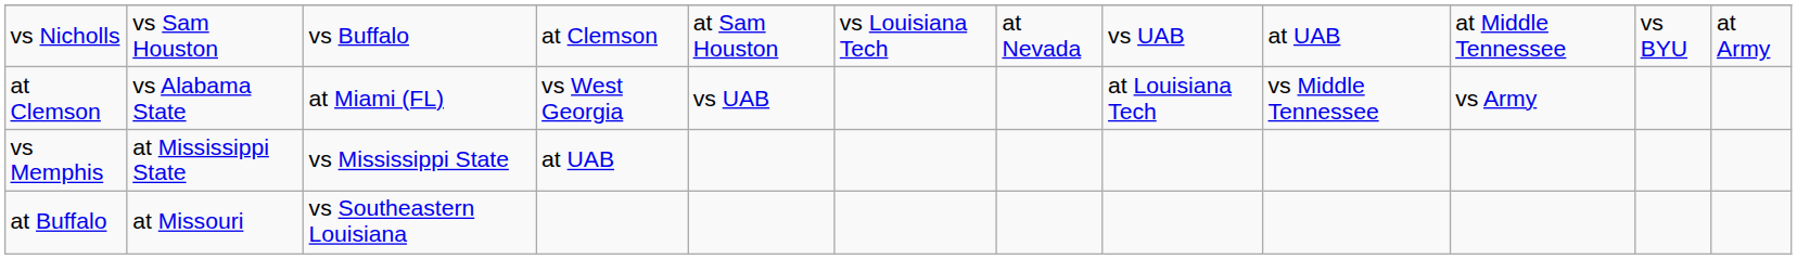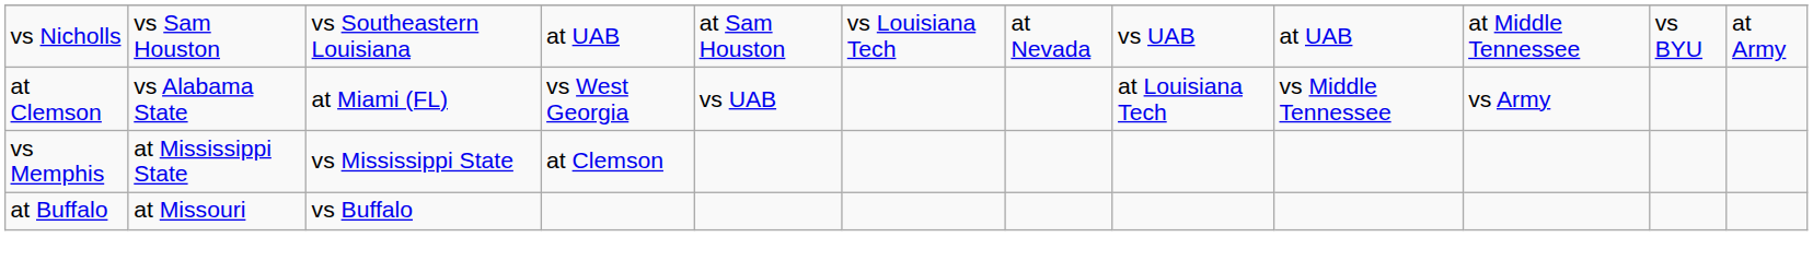 <table class="wikitable">
 <tr>
 </tr>
 <tr>
 <td>vs <a href='#'>Nicholls</a></td>
 <td>vs <a href='#'>Sam Houston</a></td>
-<td>vs <a href='#'>Buffalo</a></td>
-<td>at <a href='#'>Clemson</a></td>
+<td>vs <a href='#'>Southeastern Louisiana</a></td>
+<td>at <a href='#'>UAB</a></td>
 <td>at <a href='#'>Sam Houston</a></td>
 <td>vs <a href='#'>Louisiana Tech</a></td>
 <td>at <a href='#'>Nevada</a></td>
 <td>vs <a href='#'>UAB</a></td>
 <td>at <a href='#'>UAB</a></td>
 <td>at <a href='#'>Middle Tennessee</a></td>
 <td>vs <a href='#'>BYU</a></td>
 <td>at <a href='#'>Army</a></td>
 </tr>
 <tr>
 <td>at <a href='#'>Clemson</a></td>
 <td>vs <a href='#'>Alabama State</a></td>
 <td>at <a href='#'>Miami (FL)</a></td>
 <td>vs <a href='#'>West Georgia</a></td>
 <td>vs <a href='#'>UAB</a></td>
 <td></td>
 <td></td>
 <td>at <a href='#'>Louisiana Tech</a></td>
 <td>vs <a href='#'>Middle Tennessee</a></td>
 <td>vs <a href='#'>Army</a></td>
 <td></td>
 <td></td>
 </tr>
 <tr>
 <td>vs <a href='#'>Memphis</a></td>
 <td>at <a href='#'>Mississippi State</a></td>
 <td>vs <a href='#'>Mississippi State</a></td>
-<td>at <a href='#'>UAB</a></td>
+<td>at <a href='#'>Clemson</a></td>
 <td></td>
 <td></td>
 <td></td>
 <td></td>
 <td></td>
 <td></td>
 <td></td>
 <td></td>
 </tr>
 <tr>
 <td>at <a href='#'>Buffalo</a></td>
 <td>at <a href='#'>Missouri</a></td>
-<td>vs <a href='#'>Southeastern Louisiana</a></td>
+<td>vs <a href='#'>Buffalo</a></td>
 <td></td>
 <td></td>
 <td></td>
 <td></td>
 <td></td>
 <td></td>
 <td></td>
 <td></td>
 <td></td>
 </tr>
 </table>
